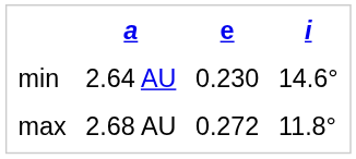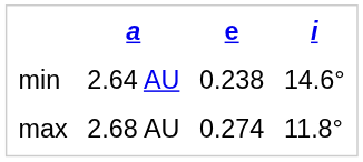 <table align="center" style="border:1px solid #CCC; margin-left:15px;" cellpadding="5">
 <tr>
 <th></th>
 <th><em><a href='#'>a</a></em></th>
 <th><a href='#'>e</a></th>
 <th><em><a href='#'>i</a></em></th>
 </tr>
 <tr>
 <td>min</td>
 <td>2.64 <a href='#'>AU</a></td>
-<td>0.230</td>
+<td>0.238</td>
 <td>14.6°</td>
 </tr>
 <tr>
 <td>max</td>
 <td>2.68 AU</td>
-<td>0.272</td>
+<td>0.274</td>
 <td>11.8°</td>
 </tr>
 </table>
